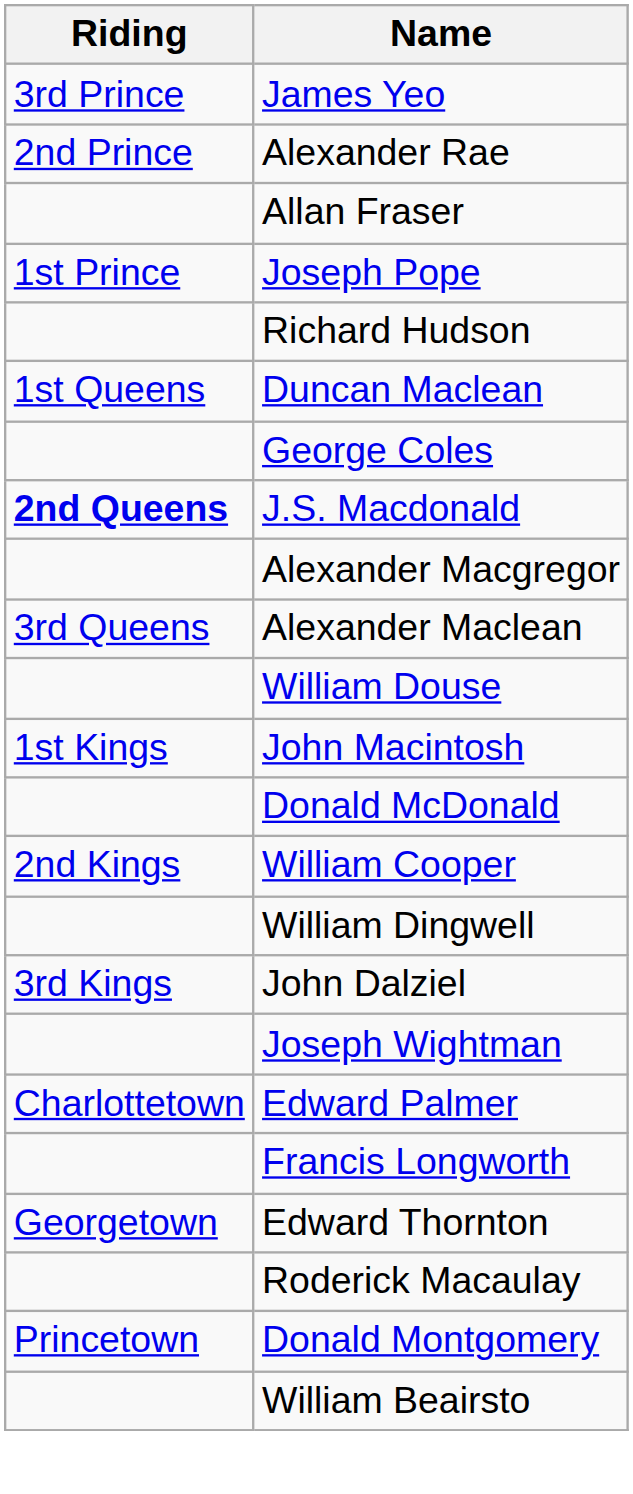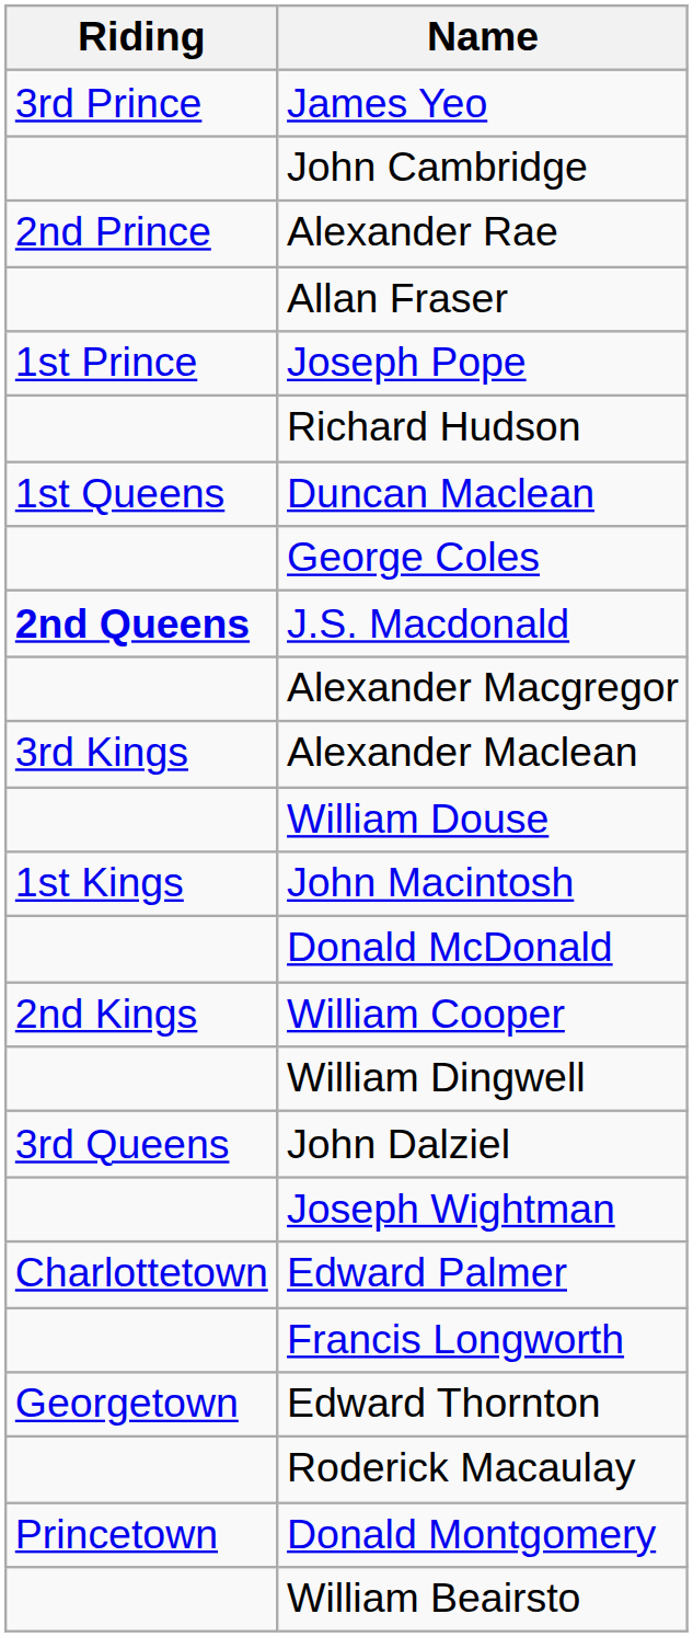 <table class="wikitable">
 <tr>
 <th>Riding</th>
 <th>Name</th>
 </tr>
 <tr>
 <td><a href='#'>3rd Prince</a></td>
 <td><a href='#'>James Yeo</a></td>
+</tr>
+<tr>
+<td></td>
+<td>John Cambridge</td>
 </tr>
 <tr>
 <td><a href='#'>2nd Prince</a></td>
 <td>Alexander Rae</td>
 </tr>
 <tr>
 <td></td>
 <td>Allan Fraser</td>
 </tr>
 <tr>
 <td><a href='#'>1st Prince</a></td>
 <td><a href='#'>Joseph Pope</a></td>
 </tr>
 <tr>
 <td></td>
 <td>Richard Hudson</td>
 </tr>
 <tr>
 <td><a href='#'>1st Queens</a></td>
 <td><a href='#'>Duncan Maclean</a></td>
 </tr>
 <tr>
 <td></td>
 <td><a href='#'>George Coles</a></td>
 </tr>
 <tr>
 <td><strong><a href='#'>2nd Queens</a></strong></td>
 <td><a href='#'>J.S. Macdonald</a></td>
 </tr>
 <tr>
 <td></td>
 <td>Alexander Macgregor</td>
 </tr>
 <tr>
-<td><a href='#'>3rd Queens</a></td>
+<td><a href='#'>3rd Kings</a></td>
 <td>Alexander Maclean</td>
 </tr>
 <tr>
 <td></td>
 <td><a href='#'>William Douse</a></td>
 </tr>
 <tr>
 <td><a href='#'>1st Kings</a></td>
 <td><a href='#'>John Macintosh</a></td>
 </tr>
 <tr>
 <td></td>
 <td><a href='#'>Donald McDonald</a></td>
 </tr>
 <tr>
 <td><a href='#'>2nd Kings</a></td>
 <td><a href='#'>William Cooper</a></td>
 </tr>
 <tr>
 <td></td>
 <td>William Dingwell</td>
 </tr>
 <tr>
-<td><a href='#'>3rd Kings</a></td>
+<td><a href='#'>3rd Queens</a></td>
 <td>John Dalziel</td>
 </tr>
 <tr>
 <td></td>
 <td><a href='#'>Joseph Wightman</a></td>
 </tr>
 <tr>
 <td><a href='#'>Charlottetown</a></td>
 <td><a href='#'>Edward Palmer</a></td>
 </tr>
 <tr>
 <td></td>
 <td><a href='#'>Francis Longworth</a></td>
 </tr>
 <tr>
 <td><a href='#'>Georgetown</a></td>
 <td>Edward Thornton</td>
 </tr>
 <tr>
 <td></td>
 <td>Roderick Macaulay</td>
 </tr>
 <tr>
 <td><a href='#'>Princetown</a></td>
 <td><a href='#'>Donald Montgomery</a></td>
 </tr>
 <tr>
 <td></td>
 <td>William Beairsto</td>
 </tr>
 </table>
